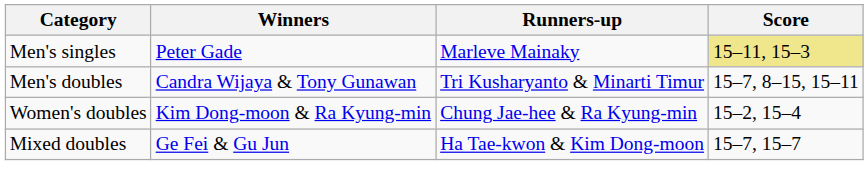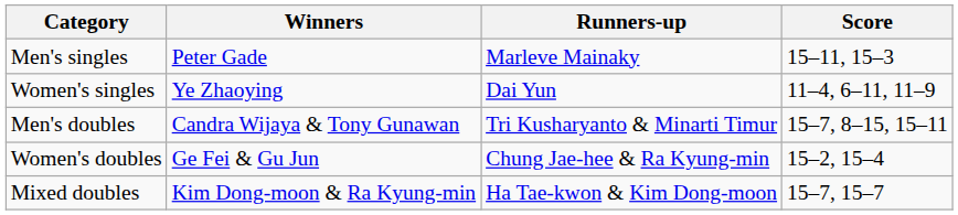 <table class=wikitable style="margin:auto;">
 <tr>
 <th>Category</th>
 <th>Winners</th>
 <th>Runners-up</th>
 <th>Score</th>
 </tr>
 <tr>
 <td>Men's singles</td>
 <td> <a href='#'>Peter Gade</a></td>
 <td> <a href='#'>Marleve Mainaky</a></td>
-<td style="background: khaki;">15–11, 15–3</td>
+<td>15–11, 15–3</td>
+</tr>
+<tr>
+<td>Women's singles</td>
+<td> <a href='#'>Ye Zhaoying</a></td>
+<td> <a href='#'>Dai Yun</a></td>
+<td>11–4, 6–11, 11–9</td>
 </tr>
 <tr>
 <td>Men's doubles</td>
 <td> <a href='#'>Candra Wijaya</a> & <a href='#'>Tony Gunawan</a></td>
 <td> <a href='#'>Tri Kusharyanto</a> & <a href='#'>Minarti Timur</a></td>
 <td>15–7, 8–15, 15–11</td>
 </tr>
 <tr>
 <td>Women's doubles</td>
-<td> <a href='#'>Kim Dong-moon</a> & <a href='#'>Ra Kyung-min</a></td>
+<td> <a href='#'>Ge Fei</a> & <a href='#'>Gu Jun</a></td>
 <td> <a href='#'>Chung Jae-hee</a> & <a href='#'>Ra Kyung-min</a></td>
 <td>15–2, 15–4</td>
 </tr>
 <tr>
 <td>Mixed doubles</td>
-<td> <a href='#'>Ge Fei</a> & <a href='#'>Gu Jun</a></td>
+<td> <a href='#'>Kim Dong-moon</a> & <a href='#'>Ra Kyung-min</a></td>
 <td> <a href='#'>Ha Tae-kwon</a> & <a href='#'>Kim Dong-moon</a></td>
 <td>15–7, 15–7</td>
 </tr>
 </table>
